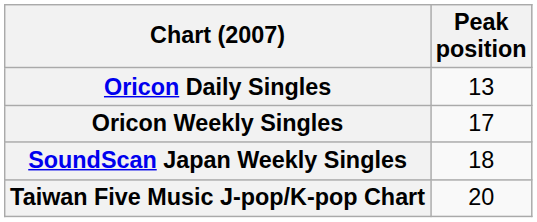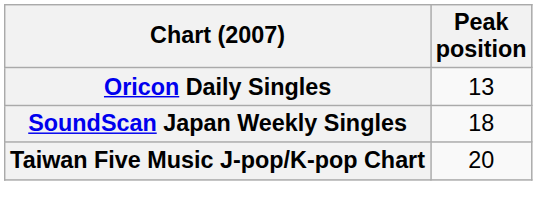 <table class="wikitable sortable plainrowheaders">
 <tr>
 <th scope="col">Chart (2007)</th>
 <th scope="col">Peak<br>position</th>
 </tr>
 <tr>
 <th scope="row"><a href='#'>Oricon</a> Daily Singles</th>
 <td align="center">13</td>
 </tr>
 <tr>
-<th scope="row">Oricon Weekly Singles</th>
-<td align="center">17</td>
-</tr>
-<tr>
 <th scope="row"><a href='#'>SoundScan</a> Japan Weekly Singles</th>
 <td align="center">18</td>
 </tr>
 <tr>
 <th scope="row">Taiwan Five Music J-pop/K-pop Chart</th>
 <td align="center">20</td>
 </tr>
 </table>
